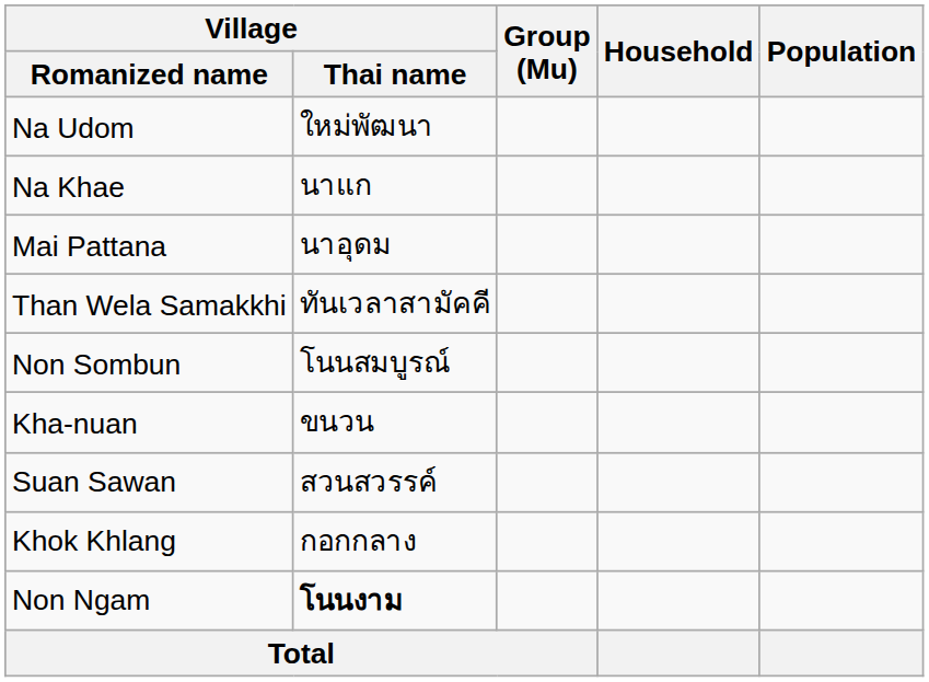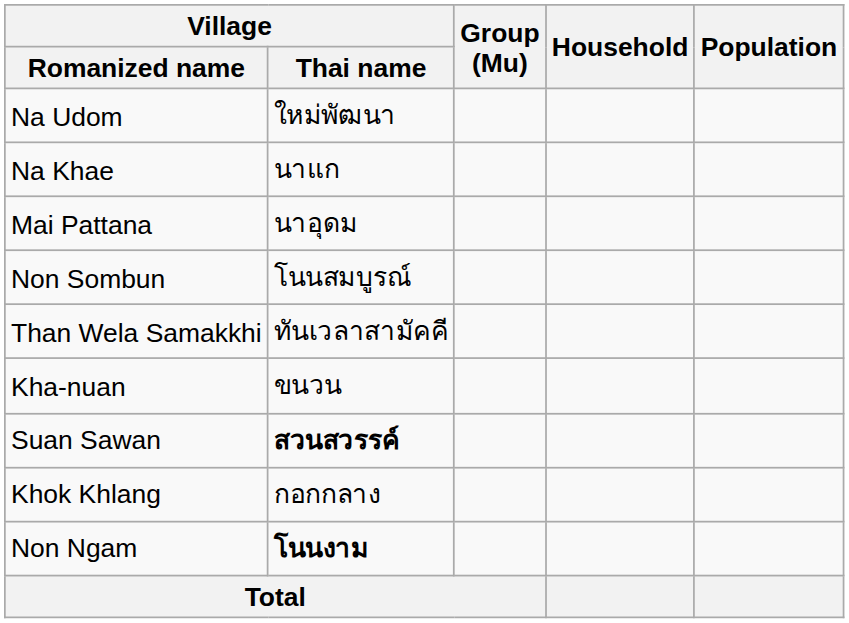 <table class="wikitable" style="font-size: 95%";>
 <tr>
 <th colspan=2>Village</th>
 <th rowspan=2>Group<br>(Mu)</th>
 <th rowspan=2>Household</th>
 <th rowspan=2>Population</th>
 </tr>
 <tr>
 <th>Romanized name</th>
 <th>Thai name</th>
 </tr>
 <tr>
 <td>Na Udom</td>
 <td>ใหม่พัฒนา</td>
 <td></td>
 <td></td>
 <td></td>
 </tr>
 <tr>
 <td>Na Khae</td>
 <td>นาแก</td>
 <td></td>
 <td></td>
 <td></td>
 </tr>
 <tr>
 <td>Mai Pattana</td>
 <td>นาอุดม</td>
 <td></td>
 <td></td>
 <td></td>
 </tr>
 <tr>
-<td>Than Wela Samakkhi</td>
-<td>ทันเวลาสามัคคี</td>
+<td>Non Sombun</td>
+<td>โนนสมบูรณ์</td>
 <td></td>
 <td></td>
 <td></td>
 </tr>
 <tr>
-<td>Non Sombun</td>
-<td>โนนสมบูรณ์</td>
+<td>Than Wela Samakkhi</td>
+<td>ทันเวลาสามัคคี</td>
 <td></td>
 <td></td>
 <td></td>
 </tr>
 <tr>
 <td>Kha-nuan</td>
 <td>ขนวน</td>
 <td></td>
 <td></td>
 <td></td>
 </tr>
 <tr>
 <td>Suan Sawan</td>
-<td>สวนสวรรค์</td>
+<td><strong>สวนสวรรค์</strong></td>
 <td></td>
 <td></td>
 <td></td>
 </tr>
 <tr>
 <td>Khok Khlang</td>
 <td>กอกกลาง</td>
 <td></td>
 <td></td>
 <td></td>
 </tr>
 <tr>
 <td>Non Ngam</td>
 <td><strong>โนนงาม</strong></td>
 <td></td>
 <td></td>
 <td></td>
 </tr>
 <tr>
 <th colspan=3>Total</th>
 <th></th>
 <th></th>
 </tr>
 </table>
